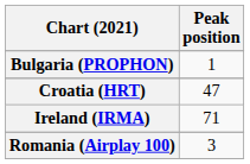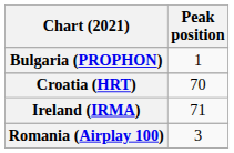 <table class="wikitable sortable plainrowheaders" style="text-align:center">
 <tr>
 <th scope="col">Chart (2021)</th>
 <th scope="col">Peak<br>position</th>
 </tr>
 <tr>
 </tr>
 <tr>
 <th scope="row">Bulgaria (<a href='#'>PROPHON</a>)</th>
 <td>1</td>
 </tr>
 <tr>
 </tr>
 <tr>
 <th scope="row">Croatia (<a href='#'>HRT</a>)</th>
-<td>47</td>
+<td>70</td>
 </tr>
 <tr>
 <th scope="row">Ireland (<a href='#'>IRMA</a>)</th>
 <td>71</td>
 </tr>
 <tr>
 </tr>
 <tr>
 <th scope="row">Romania (<a href='#'>Airplay 100</a>)</th>
 <td>3</td>
 </tr>
 <tr>
 </tr>
 <tr>
 </tr>
 <tr>
 </tr>
 <tr>
 </tr>
 <tr>
 </tr>
 </table>
